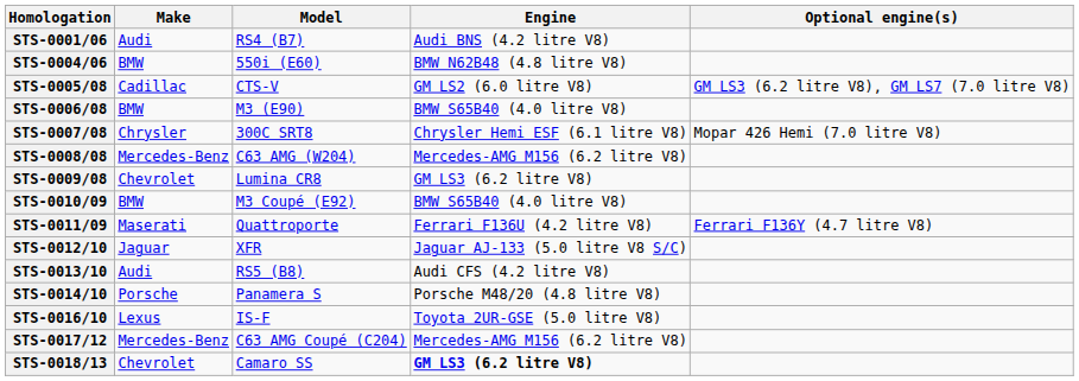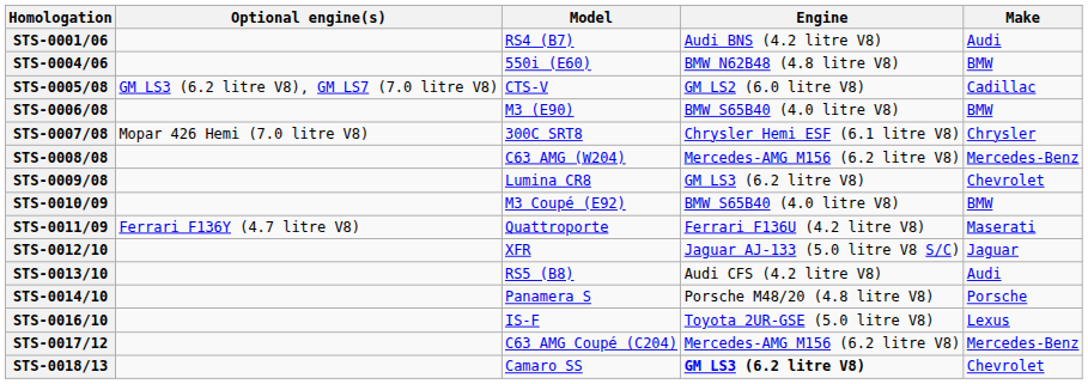 <table class="wikitable">
 <tr>
 <th>Homologation</th>
-<th>Make</th>
+<th>Optional engine(s)</th>
 <th>Model</th>
 <th>Engine</th>
-<th>Optional engine(s)</th>
+<th>Make</th>
 </tr>
 <tr>
 <th>STS-0001/06</th>
-<td><a href='#'>Audi</a></td>
+<td></td>
 <td><a href='#'>RS4 (B7)</a></td>
 <td><a href='#'>Audi BNS</a> (4.2 litre V8)</td>
-<td></td>
+<td><a href='#'>Audi</a></td>
 </tr>
 <tr>
 <th>STS-0004/06</th>
-<td><a href='#'>BMW</a></td>
+<td></td>
 <td><a href='#'>550i (E60)</a></td>
 <td><a href='#'>BMW N62B48</a> (4.8 litre V8)</td>
-<td></td>
+<td><a href='#'>BMW</a></td>
 </tr>
 <tr>
 <th>STS-0005/08</th>
-<td><a href='#'>Cadillac</a></td>
+<td><a href='#'>GM LS3</a> (6.2 litre V8), <a href='#'>GM LS7</a> (7.0 litre V8)</td>
 <td><a href='#'>CTS-V</a></td>
 <td><a href='#'>GM LS2</a> (6.0 litre V8)</td>
-<td><a href='#'>GM LS3</a> (6.2 litre V8), <a href='#'>GM LS7</a> (7.0 litre V8)</td>
+<td><a href='#'>Cadillac</a></td>
 </tr>
 <tr>
 <th>STS-0006/08</th>
-<td><a href='#'>BMW</a></td>
+<td></td>
 <td><a href='#'>M3 (E90)</a></td>
 <td><a href='#'>BMW S65B40</a> (4.0 litre V8)</td>
-<td></td>
+<td><a href='#'>BMW</a></td>
 </tr>
 <tr>
 <th>STS-0007/08</th>
-<td><a href='#'>Chrysler</a></td>
+<td>Mopar 426 Hemi (7.0 litre V8)</td>
 <td><a href='#'>300C SRT8</a></td>
 <td><a href='#'>Chrysler Hemi ESF</a> (6.1 litre V8)</td>
-<td>Mopar 426 Hemi (7.0 litre V8)</td>
+<td><a href='#'>Chrysler</a></td>
 </tr>
 <tr>
 <th>STS-0008/08</th>
-<td><a href='#'>Mercedes-Benz</a></td>
+<td></td>
 <td><a href='#'>C63 AMG (W204)</a></td>
 <td><a href='#'>Mercedes-AMG M156</a> (6.2 litre V8)</td>
-<td></td>
+<td><a href='#'>Mercedes-Benz</a></td>
 </tr>
 <tr>
 <th>STS-0009/08</th>
-<td><a href='#'>Chevrolet</a></td>
+<td></td>
 <td><a href='#'>Lumina CR8</a></td>
 <td><a href='#'>GM LS3</a> (6.2 litre V8)</td>
-<td></td>
+<td><a href='#'>Chevrolet</a></td>
 </tr>
 <tr>
 <th>STS-0010/09</th>
-<td><a href='#'>BMW</a></td>
+<td></td>
 <td><a href='#'>M3 Coupé (E92)</a></td>
 <td><a href='#'>BMW S65B40</a> (4.0 litre V8)</td>
-<td></td>
+<td><a href='#'>BMW</a></td>
 </tr>
 <tr>
 <th>STS-0011/09</th>
-<td><a href='#'>Maserati</a></td>
+<td><a href='#'>Ferrari F136Y</a> (4.7 litre V8)</td>
 <td><a href='#'>Quattroporte</a></td>
 <td><a href='#'>Ferrari F136U</a> (4.2 litre V8)</td>
-<td><a href='#'>Ferrari F136Y</a> (4.7 litre V8)</td>
+<td><a href='#'>Maserati</a></td>
 </tr>
 <tr>
 <th>STS-0012/10</th>
-<td><a href='#'>Jaguar</a></td>
+<td></td>
 <td><a href='#'>XFR</a></td>
 <td><a href='#'>Jaguar AJ-133</a> (5.0 litre V8 <a href='#'>S/C</a>)</td>
-<td></td>
+<td><a href='#'>Jaguar</a></td>
 </tr>
 <tr>
 <th>STS-0013/10</th>
-<td><a href='#'>Audi</a></td>
+<td></td>
 <td><a href='#'>RS5 (B8)</a></td>
 <td>Audi CFS (4.2 litre V8)</td>
-<td></td>
+<td><a href='#'>Audi</a></td>
 </tr>
 <tr>
 <th>STS-0014/10</th>
-<td><a href='#'>Porsche</a></td>
+<td></td>
 <td><a href='#'>Panamera S</a></td>
 <td>Porsche M48/20 (4.8 litre V8)</td>
-<td></td>
+<td><a href='#'>Porsche</a></td>
 </tr>
 <tr>
 <th>STS-0016/10</th>
-<td><a href='#'>Lexus</a></td>
+<td></td>
 <td><a href='#'>IS-F</a></td>
 <td><a href='#'>Toyota 2UR-GSE</a> (5.0 litre V8)</td>
-<td></td>
+<td><a href='#'>Lexus</a></td>
 </tr>
 <tr>
 <th>STS-0017/12</th>
-<td><a href='#'>Mercedes-Benz</a></td>
+<td></td>
 <td><a href='#'>C63 AMG Coupé (C204)</a></td>
 <td><a href='#'>Mercedes-AMG M156</a> (6.2 litre V8)</td>
-<td></td>
+<td><a href='#'>Mercedes-Benz</a></td>
 </tr>
 <tr>
 <th>STS-0018/13</th>
-<td><a href='#'>Chevrolet</a></td>
+<td></td>
 <td><a href='#'>Camaro SS</a></td>
 <td><strong><a href='#'>GM LS3</a> (6.2 litre V8)</strong></td>
-<td></td>
+<td><a href='#'>Chevrolet</a></td>
 </tr>
 </table>
